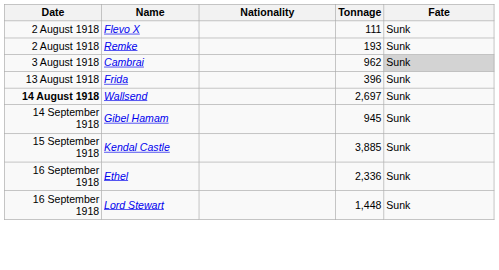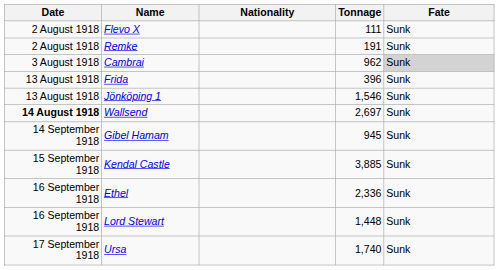 <table class="wikitable sortable">
 <tr>
 <th width="140px">Date</th>
 <th width="140px">Name</th>
 <th width="200px">Nationality</th>
 <th width="25px">Tonnage</th>
 <th width="160px">Fate</th>
 </tr>
 <tr>
 <td align="right">2 August 1918</td>
 <td align="left"><a href='#'><em>Flevo X</em></a></td>
 <td align="left"></td>
 <td align="right">111</td>
 <td align="left">Sunk</td>
 </tr>
 <tr>
 <td align="right">2 August 1918</td>
 <td align="left"><a href='#'><em>Remke</em></a></td>
 <td align="left"></td>
-<td align="right">193</td>
+<td align="right">191</td>
 <td align="left">Sunk</td>
 </tr>
 <tr>
 <td align="right">3 August 1918</td>
 <td align="left"><a href='#'><em>Cambrai</em></a></td>
 <td align="left"></td>
 <td align="right">962</td>
 <td align="left" style="background: lightgrey;">Sunk</td>
 </tr>
 <tr>
 <td align="right">13 August 1918</td>
 <td align="left"><a href='#'><em>Frida</em></a></td>
 <td align="left"></td>
 <td align="right">396</td>
+<td align="left">Sunk</td>
+</tr>
+<tr>
+<td align="right">13 August 1918</td>
+<td align="left"><a href='#'><em>Jönköping 1</em></a></td>
+<td align="left"></td>
+<td align="right">1,546</td>
 <td align="left">Sunk</td>
 </tr>
 <tr>
 <td align="right"><strong>14 August 1918</strong></td>
 <td align="left"><a href='#'><em>Wallsend</em></a></td>
 <td align="left"></td>
 <td align="right">2,697</td>
 <td align="left">Sunk</td>
 </tr>
 <tr>
 <td align="right">14 September 1918</td>
 <td align="left"><a href='#'><em>Gibel Hamam</em></a></td>
 <td align="left"></td>
 <td align="right">945</td>
 <td align="left">Sunk</td>
 </tr>
 <tr>
 <td align="right">15 September 1918</td>
 <td align="left"><a href='#'><em>Kendal Castle</em></a></td>
 <td align="left"></td>
 <td align="right">3,885</td>
 <td align="left">Sunk</td>
 </tr>
 <tr>
 <td align="right">16 September 1918</td>
 <td align="left"><a href='#'><em>Ethel</em></a></td>
 <td align="left"></td>
 <td align="right">2,336</td>
 <td align="left">Sunk</td>
 </tr>
 <tr>
 <td align="right">16 September 1918</td>
 <td align="left"><a href='#'><em>Lord Stewart</em></a></td>
 <td align="left"></td>
 <td align="right">1,448</td>
 <td align="left">Sunk</td>
 </tr>
+<tr>
+<td align="right">17 September 1918</td>
+<td align="left"><a href='#'><em>Ursa</em></a></td>
+<td align="left"></td>
+<td align="right">1,740</td>
+<td align="left">Sunk</td>
+</tr>
 </table>
